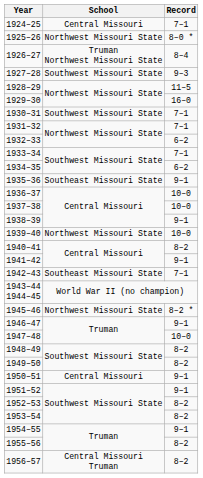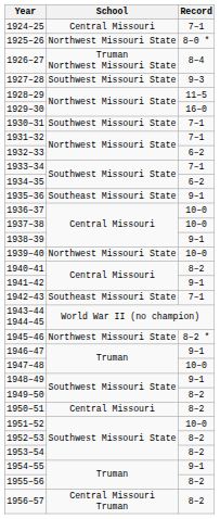 <table class="wikitable" style="text-align:center">
 <tr>
 <th>Year</th>
 <th>School</th>
 <th>Record</th>
 </tr>
 <tr>
 <td>1924–25</td>
 <td>Central Missouri</td>
 <td>7–1</td>
 </tr>
 <tr>
 <td>1925–26</td>
 <td>Northwest Missouri State</td>
 <td>8–0 *</td>
 </tr>
 <tr>
 <td>1926–27</td>
 <td>Truman<br>Northwest Missouri State</td>
 <td>8–4</td>
 </tr>
 <tr>
 <td>1927–28</td>
 <td>Southwest Missouri State</td>
 <td>9–3</td>
 </tr>
 <tr>
 <td>1928–29</td>
 <td rowspan=2>Northwest Missouri State</td>
 <td>11–5</td>
 </tr>
 <tr>
 <td>1929–30</td>
 <td>16–0</td>
 </tr>
 <tr>
 <td>1930–31</td>
 <td>Southwest Missouri State</td>
 <td>7–1</td>
 </tr>
 <tr>
 <td>1931–32</td>
 <td rowspan=2>Northwest Missouri State</td>
 <td>7–1</td>
 </tr>
 <tr>
 <td>1932–33</td>
 <td>6–2</td>
 </tr>
 <tr>
 <td>1933–34</td>
 <td rowspan=2>Southwest Missouri State</td>
 <td>7–1</td>
 </tr>
 <tr>
 <td>1934–35</td>
 <td>6–2</td>
 </tr>
 <tr>
 <td>1935–36</td>
 <td>Southeast Missouri State</td>
 <td>9–1</td>
 </tr>
 <tr>
 <td>1936–37</td>
 <td rowspan=3>Central Missouri</td>
 <td>10–0</td>
 </tr>
 <tr>
 <td>1937–38</td>
 <td>10–0</td>
 </tr>
 <tr>
 <td>1938–39</td>
 <td>9–1</td>
 </tr>
 <tr>
 <td>1939–40</td>
 <td>Northwest Missouri State</td>
 <td>10–0</td>
 </tr>
 <tr>
 <td>1940–41</td>
 <td rowspan=2>Central Missouri</td>
 <td>8–2</td>
 </tr>
 <tr>
 <td>1941–42</td>
 <td>9–1</td>
 </tr>
 <tr>
 <td>1942–43</td>
 <td>Southeast Missouri State</td>
 <td>7–1</td>
 </tr>
 <tr>
 <td>1943–44<br>1944–45</td>
 <td colspan=2>World War II (no champion)</td>
 </tr>
 <tr>
 <td>1945–46</td>
 <td>Northwest Missouri State</td>
 <td>8–2 *</td>
 </tr>
 <tr>
 <td>1946–47</td>
 <td rowspan=2>Truman</td>
 <td>9–1</td>
 </tr>
 <tr>
 <td>1947–48</td>
 <td>10–0</td>
 </tr>
 <tr>
 <td>1948–49</td>
 <td rowspan=2>Southwest Missouri State</td>
-<td>8–2</td>
+<td>9–1</td>
 </tr>
 <tr>
 <td>1949–50</td>
 <td>8–2</td>
 </tr>
 <tr>
 <td>1950–51</td>
 <td>Central Missouri</td>
-<td>9–1</td>
+<td>8–2</td>
 </tr>
 <tr>
 <td>1951–52</td>
 <td rowspan=3>Southwest Missouri State</td>
-<td>9–1</td>
+<td>10–0</td>
 </tr>
 <tr>
 <td>1952–53</td>
 <td>8–2</td>
 </tr>
 <tr>
 <td>1953–54</td>
 <td>8–2</td>
 </tr>
 <tr>
 <td>1954–55</td>
 <td rowspan=2>Truman</td>
 <td>9–1</td>
 </tr>
 <tr>
 <td>1955–56</td>
 <td>8–2</td>
 </tr>
 <tr>
 <td>1956–57</td>
 <td>Central Missouri<br>Truman</td>
 <td>8–2</td>
 </tr>
 </table>
